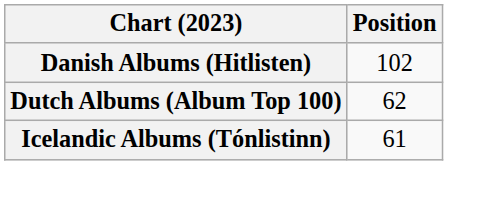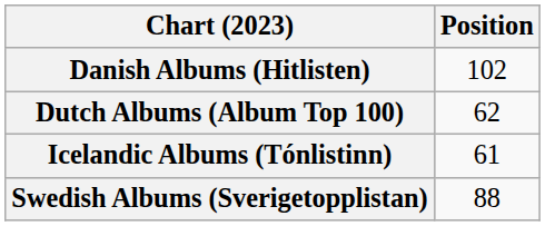 <table class="wikitable sortable plainrowheaders" style="text-align:center">
 <tr>
 <th scope="col">Chart (2023)</th>
 <th scope="col">Position</th>
 </tr>
 <tr>
 <th scope="row">Danish Albums (Hitlisten)</th>
 <td>102</td>
 </tr>
 <tr>
 <th scope="row">Dutch Albums (Album Top 100)</th>
 <td>62</td>
 </tr>
 <tr>
 <th scope="row">Icelandic Albums (Tónlistinn)</th>
 <td>61</td>
 </tr>
+<tr>
+<th scope="row">Swedish Albums (Sverigetopplistan)</th>
+<td>88</td>
+</tr>
 </table>
